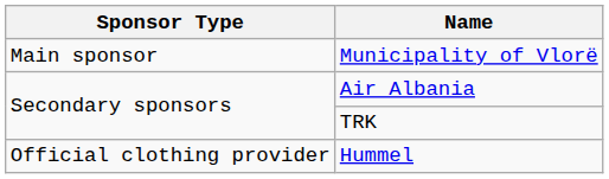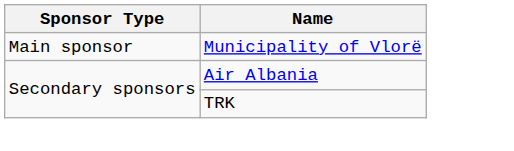 <table class="wikitable">
 <tr>
 <th>Sponsor Type</th>
 <th>Name</th>
 </tr>
 <tr>
 <td>Main sponsor</td>
 <td> <a href='#'>Municipality of Vlorë</a></td>
 </tr>
 <tr>
 <td rowspan="2">Secondary sponsors</td>
 <td> <a href='#'>Air Albania</a></td>
 </tr>
 <tr>
 <td> TRK</td>
 </tr>
-<tr>
-<td>Official clothing provider</td>
-<td> <a href='#'>Hummel</a></td>
-</tr>
 </table>
